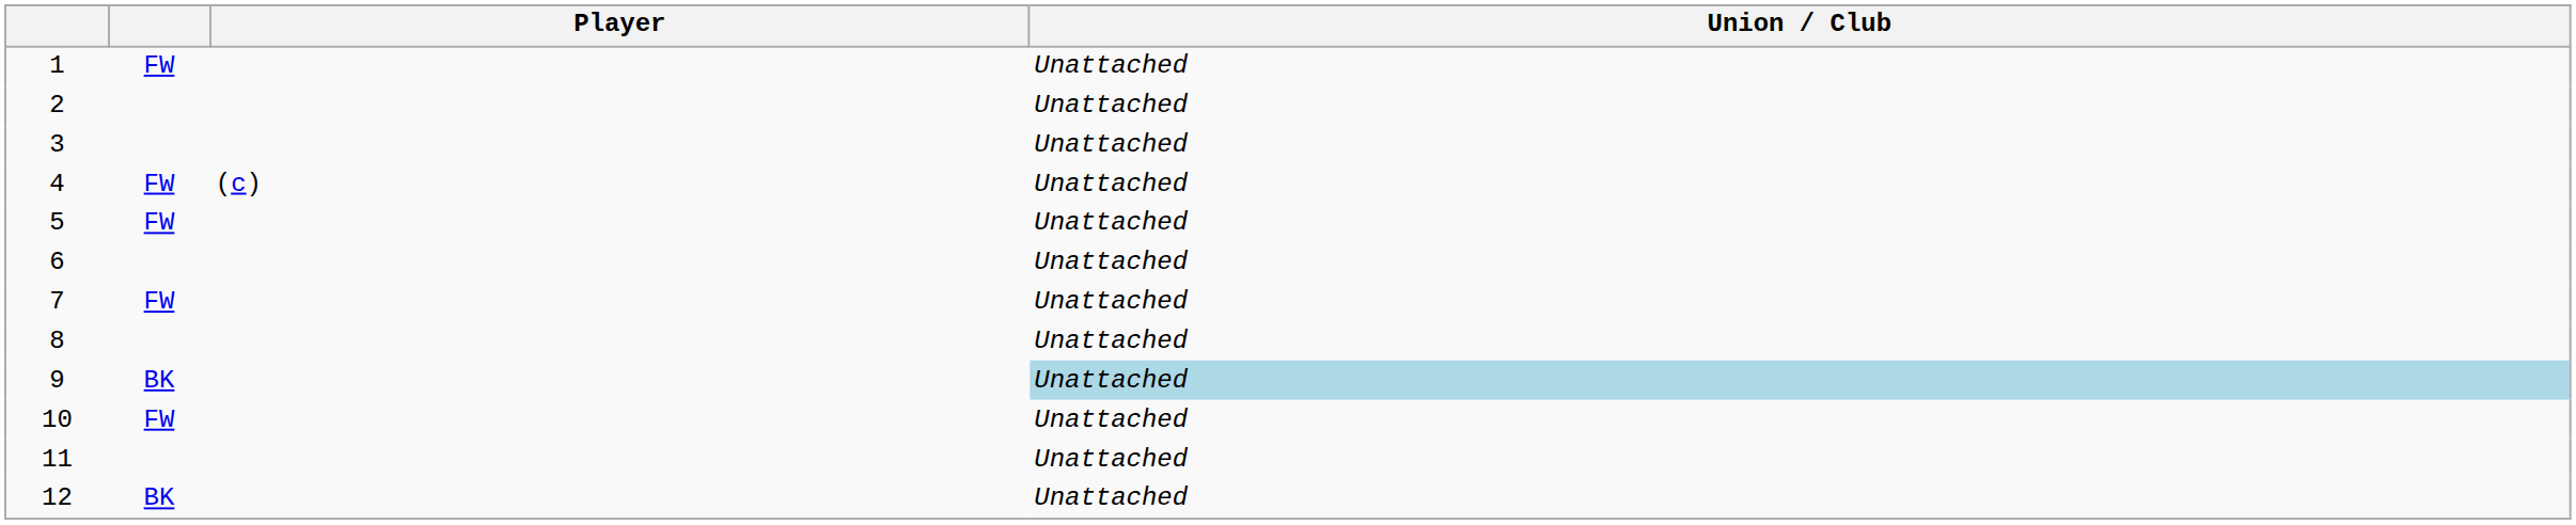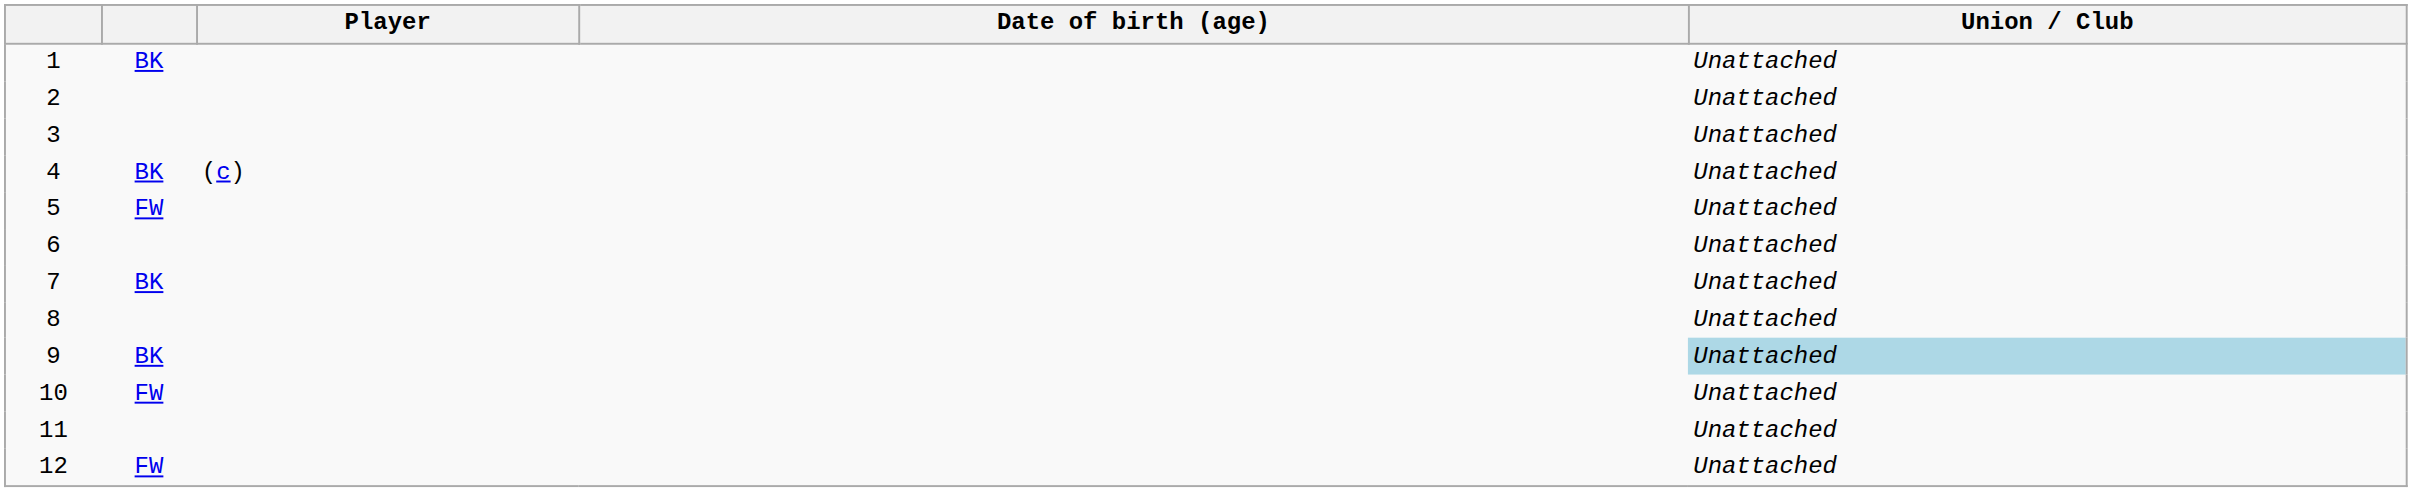 <table class="sortable wikitable plainrowheaders" style="font-size:95%; width: 98%">
 <tr>
 <th scope="col" style="width:4%"></th>
 <th scope="col" style="width:4%"></th>
 <th scope="col">Player</th>
+<th scope="col">Date of birth (age)</th>
 <th scope="col">Union / Club</th>
 </tr>
 <tr>
 <td style="text-align:center; border:0">1</td>
-<td style="text-align:center; border:0"><a href='#'>FW</a></td>
+<td style="text-align:center; border:0"><a href='#'>BK</a></td>
+<td style="text-align:left; border:0"></td>
 <td style="text-align:left; border:0"></td>
 <td style="text-align:left; border:0"><em>Unattached</em></td>
 </tr>
 <tr>
 <td style="text-align:center; border:0">2</td>
 <td style="text-align:center; border:0"></td>
 <td style="text-align:left; border:0"></td>
+<td style="text-align:left; border:0"></td>
 <td style="text-align:left; border:0"><em>Unattached</em></td>
 </tr>
 <tr>
 <td style="text-align:center; border:0">3</td>
 <td style="text-align:center; border:0"></td>
 <td style="text-align:left; border:0"></td>
+<td style="text-align:left; border:0"></td>
 <td style="text-align:left; border:0"><em>Unattached</em></td>
 </tr>
 <tr>
 <td style="text-align:center; border:0">4</td>
-<td style="text-align:center; border:0"><a href='#'>FW</a></td>
+<td style="text-align:center; border:0"><a href='#'>BK</a></td>
 <td style="text-align:left; border:0"> (<a href='#'>c</a>)</td>
+<td style="text-align:left; border:0"></td>
 <td style="text-align:left; border:0"><em>Unattached</em></td>
 </tr>
 <tr>
 <td style="text-align:center; border:0">5</td>
 <td style="text-align:center; border:0"><a href='#'>FW</a></td>
+<td style="text-align:left; border:0"></td>
 <td style="text-align:left; border:0"></td>
 <td style="text-align:left; border:0"><em>Unattached</em></td>
 </tr>
 <tr>
 <td style="text-align:center; border:0">6</td>
 <td style="text-align:center; border:0"></td>
 <td style="text-align:left; border:0"></td>
+<td style="text-align:left; border:0"></td>
 <td style="text-align:left; border:0"><em>Unattached</em></td>
 </tr>
 <tr>
 <td style="text-align:center; border:0">7</td>
-<td style="text-align:center; border:0"><a href='#'>FW</a></td>
+<td style="text-align:center; border:0"><a href='#'>BK</a></td>
+<td style="text-align:left; border:0"></td>
 <td style="text-align:left; border:0"></td>
 <td style="text-align:left; border:0"><em>Unattached</em></td>
 </tr>
 <tr>
 <td style="text-align:center; border:0">8</td>
 <td style="text-align:center; border:0"></td>
 <td style="text-align:left; border:0"></td>
+<td style="text-align:left; border:0"></td>
 <td style="text-align:left; border:0"><em>Unattached</em></td>
 </tr>
 <tr>
 <td style="text-align:center; border:0">9</td>
 <td style="text-align:center; border:0"><a href='#'>BK</a></td>
+<td style="text-align:left; border:0"></td>
 <td style="text-align:left; border:0"></td>
 <td style="background: lightblue; text-align:left; border:0"><em>Unattached</em></td>
 </tr>
 <tr>
 <td style="text-align:center; border:0">10</td>
 <td style="text-align:center; border:0"><a href='#'>FW</a></td>
 <td style="text-align:left; border:0"></td>
+<td style="text-align:left; border:0"></td>
 <td style="text-align:left; border:0"><em>Unattached</em></td>
 </tr>
 <tr>
 <td style="text-align:center; border:0">11</td>
 <td style="text-align:center; border:0"></td>
 <td style="text-align:left; border:0"></td>
+<td style="text-align:left; border:0"></td>
 <td style="text-align:left; border:0"><em>Unattached</em></td>
 </tr>
 <tr>
 <td style="text-align:center; border:0">12</td>
-<td style="text-align:center; border:0"><a href='#'>BK</a></td>
+<td style="text-align:center; border:0"><a href='#'>FW</a></td>
+<td style="text-align:left; border:0"></td>
 <td style="text-align:left; border:0"></td>
 <td style="text-align:left; border:0"><em>Unattached</em></td>
 </tr>
 </table>
